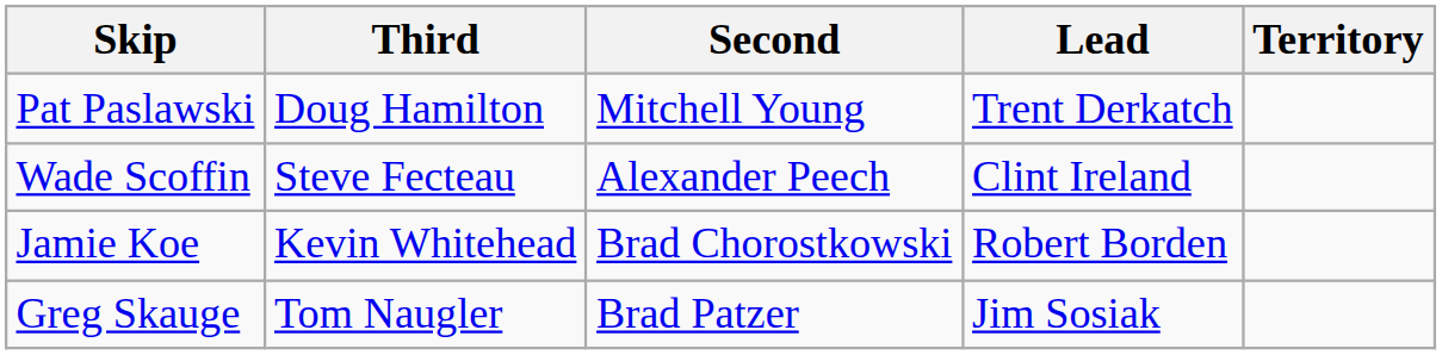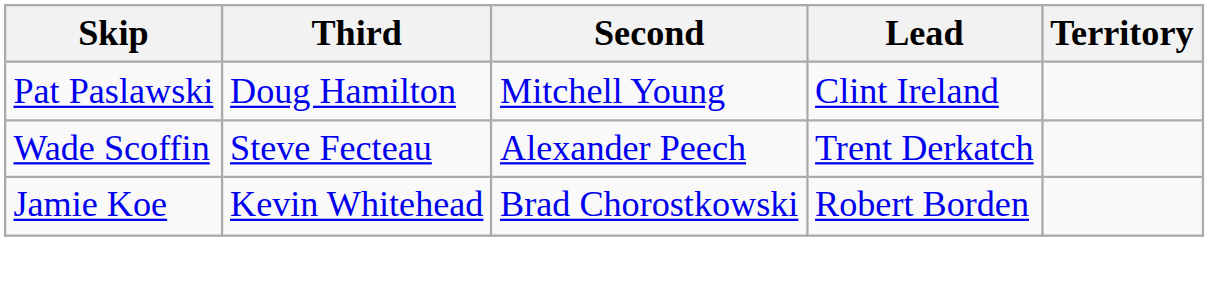 <table class="wikitable">
 <tr>
 <th>Skip</th>
 <th>Third</th>
 <th>Second</th>
 <th>Lead</th>
 <th>Territory</th>
 </tr>
 <tr>
 <td><a href='#'>Pat Paslawski</a></td>
 <td><a href='#'>Doug Hamilton</a></td>
 <td><a href='#'>Mitchell Young</a></td>
-<td><a href='#'>Trent Derkatch</a></td>
+<td><a href='#'>Clint Ireland</a></td>
 <td></td>
 </tr>
 <tr>
 <td><a href='#'>Wade Scoffin</a></td>
 <td><a href='#'>Steve Fecteau</a></td>
 <td><a href='#'>Alexander Peech</a></td>
-<td><a href='#'>Clint Ireland</a></td>
+<td><a href='#'>Trent Derkatch</a></td>
 <td></td>
 </tr>
 <tr>
 <td><a href='#'>Jamie Koe</a></td>
 <td><a href='#'>Kevin Whitehead</a></td>
 <td><a href='#'>Brad Chorostkowski</a></td>
 <td><a href='#'>Robert Borden</a></td>
 <td></td>
 </tr>
-<tr>
-<td><a href='#'>Greg Skauge</a></td>
-<td><a href='#'>Tom Naugler</a></td>
-<td><a href='#'>Brad Patzer</a></td>
-<td><a href='#'>Jim Sosiak</a></td>
-<td></td>
-</tr>
 </table>
